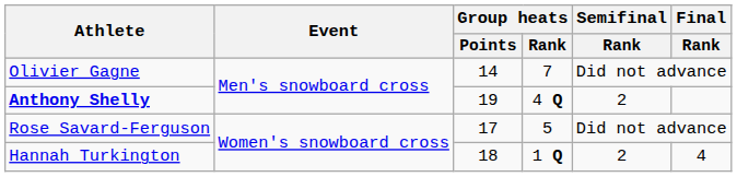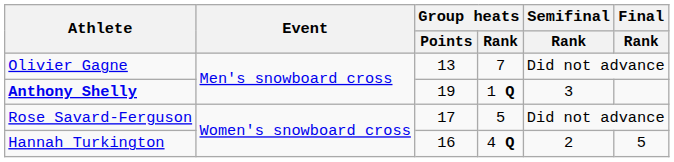 <table class="wikitable" style="font-size:90%">
 <tr>
 <th rowspan=2>Athlete</th>
 <th rowspan=2>Event</th>
 <th colspan=2>Group heats</th>
 <th>Semifinal</th>
 <th>Final</th>
 </tr>
 <tr style="font-size:95%">
 <th>Points</th>
 <th>Rank</th>
 <th>Rank</th>
 <th>Rank</th>
 </tr>
 <tr align=center>
 <td align=left><a href='#'>Olivier Gagne</a></td>
 <td align=left rowspan=2><a href='#'>Men's snowboard cross</a></td>
-<td>14</td>
+<td>13</td>
 <td>7</td>
 <td colspan=2>Did not advance</td>
 </tr>
 <tr align=center>
 <td align=left><strong><a href='#'>Anthony Shelly</a></strong></td>
 <td>19</td>
-<td>4 <strong>Q</strong></td>
-<td>2 <strong></strong></td>
+<td>1 <strong>Q</strong></td>
+<td>3 <strong></strong></td>
 <td></td>
 </tr>
 <tr align=center>
 <td align=left><a href='#'>Rose Savard-Ferguson</a></td>
 <td align=left rowspan=2><a href='#'>Women's snowboard cross</a></td>
 <td>17</td>
 <td>5</td>
 <td colspan=2>Did not advance</td>
 </tr>
 <tr align=center>
 <td align=left><a href='#'>Hannah Turkington</a></td>
-<td>18</td>
-<td>1 <strong>Q</strong></td>
+<td>16</td>
+<td>4 <strong>Q</strong></td>
 <td>2 <strong></strong></td>
-<td>4</td>
+<td>5</td>
 </tr>
 </table>
